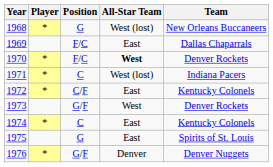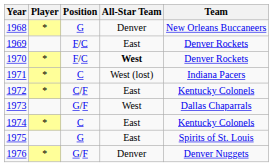 <table class="wikitable" style="text-align:center">
 <tr>
 <th>Year</th>
 <th>Player</th>
 <th>Position</th>
 <th>All-Star Team</th>
 <th>Team</th>
 </tr>
 <tr>
 <td><a href='#'>1968</a></td>
 <td style=background-color:#FFFF99>*</td>
 <td><a href='#'>G</a></td>
-<td>West (lost)</td>
+<td>Denver</td>
 <td><a href='#'>New Orleans Buccaneers</a></td>
 </tr>
 <tr>
 <td><a href='#'>1969</a></td>
 <td></td>
 <td><a href='#'>F</a>/<a href='#'>C</a></td>
 <td>East</td>
-<td><a href='#'>Dallas Chaparrals</a></td>
+<td><a href='#'>Denver Rockets</a></td>
 </tr>
 <tr>
 <td><a href='#'>1970</a></td>
 <td style=background-color:#FFFF99>*</td>
 <td><a href='#'>F</a>/<a href='#'>C</a></td>
 <td><strong>West</strong></td>
 <td><a href='#'>Denver Rockets</a></td>
 </tr>
 <tr>
 <td><a href='#'>1971</a></td>
 <td style=background-color:#FFFF99>*</td>
 <td><a href='#'>C</a></td>
 <td>West (lost)</td>
 <td><a href='#'>Indiana Pacers</a></td>
 </tr>
 <tr>
 <td><a href='#'>1972</a></td>
 <td style=background-color:#FFFF99>*</td>
 <td><a href='#'>C</a>/<a href='#'>F</a></td>
 <td>East</td>
 <td><a href='#'>Kentucky Colonels</a></td>
 </tr>
 <tr>
 <td><a href='#'>1973</a></td>
 <td></td>
 <td><a href='#'>G</a>/<a href='#'>F</a></td>
 <td>West</td>
-<td><a href='#'>Denver Rockets</a></td>
+<td><a href='#'>Dallas Chaparrals</a></td>
 </tr>
 <tr>
 <td><a href='#'>1974</a></td>
 <td style=background-color:#FFFF99>*</td>
 <td><a href='#'>C</a></td>
 <td>East</td>
 <td><a href='#'>Kentucky Colonels</a></td>
 </tr>
 <tr>
 <td><a href='#'>1975</a></td>
 <td></td>
 <td><a href='#'>G</a></td>
 <td>East</td>
 <td><a href='#'>Spirits of St. Louis</a></td>
 </tr>
 <tr>
 <td><a href='#'>1976</a></td>
 <td style=background-color:#FFFF99>*</td>
 <td><a href='#'>G</a>/<a href='#'>F</a></td>
 <td>Denver</td>
 <td><a href='#'>Denver Nuggets</a></td>
 </tr>
 </table>
